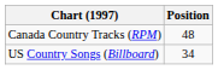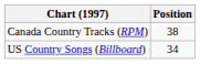 <table class="wikitable">
 <tr>
 <th scope="col">Chart (1997)</th>
 <th scope="col">Position</th>
 </tr>
 <tr>
 <td>Canada Country Tracks (<em><a href='#'>RPM</a></em>)</td>
-<td align="center">48</td>
+<td align="center">38</td>
 </tr>
 <tr>
 <td>US <a href='#'>Country Songs</a> (<em><a href='#'>Billboard</a></em>)</td>
 <td align="center">34</td>
 </tr>
 </table>
